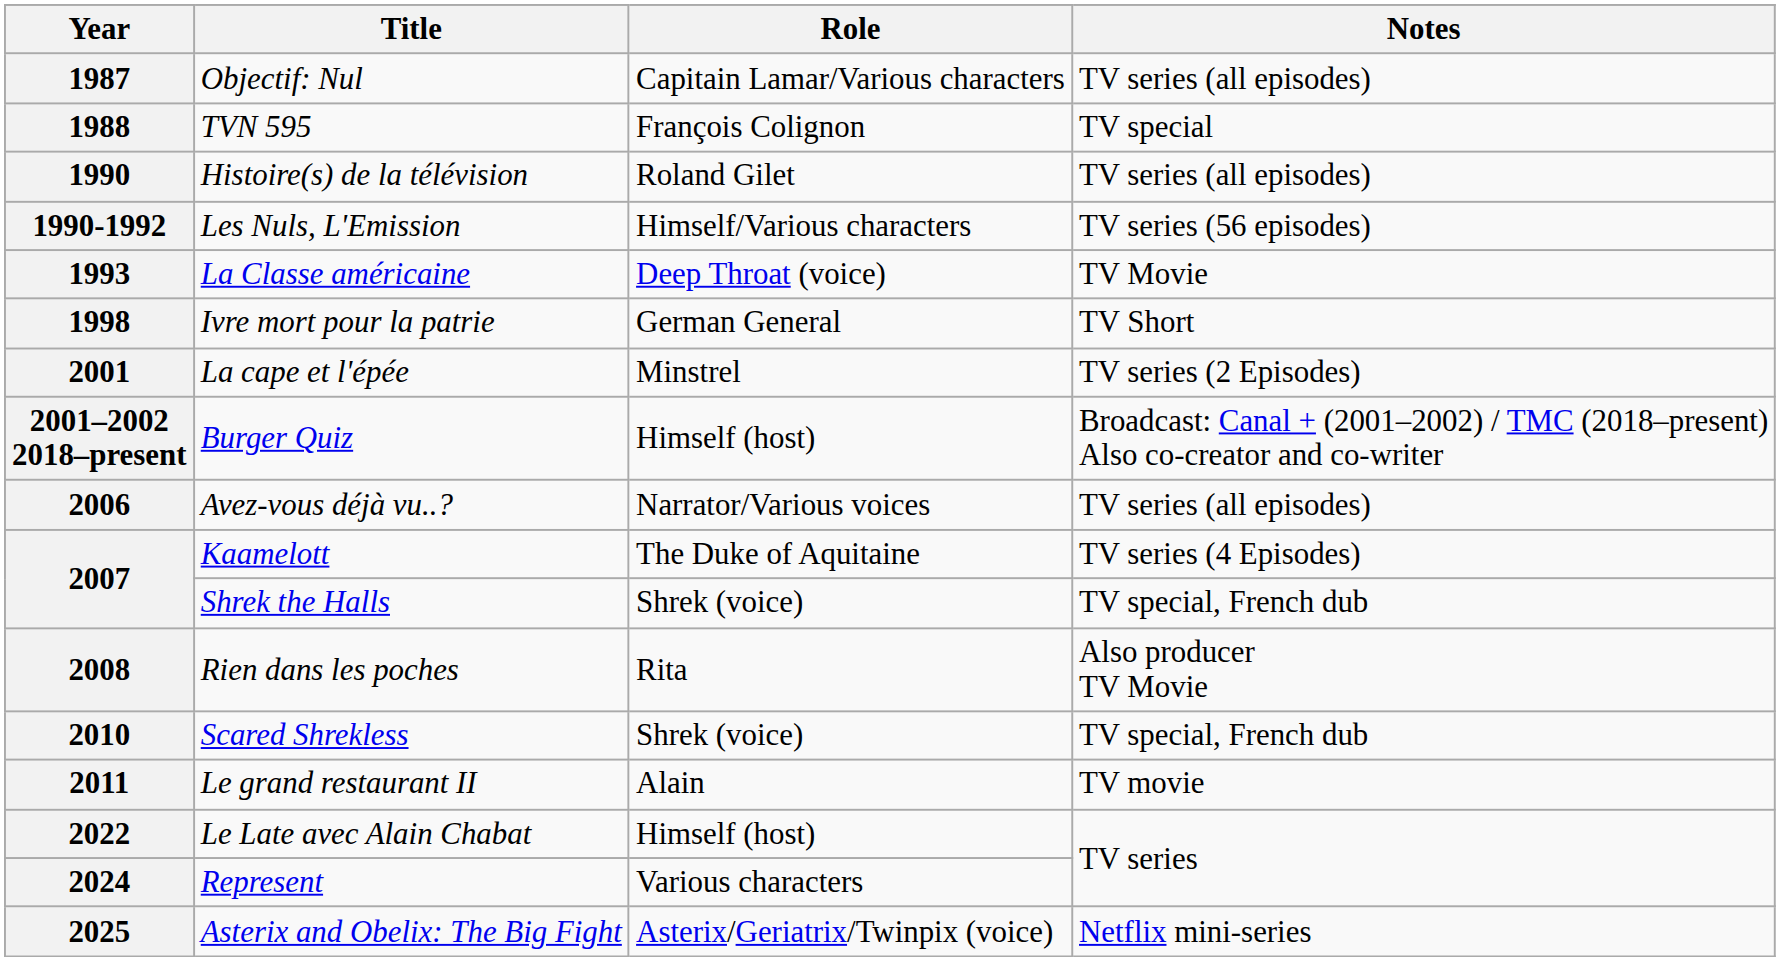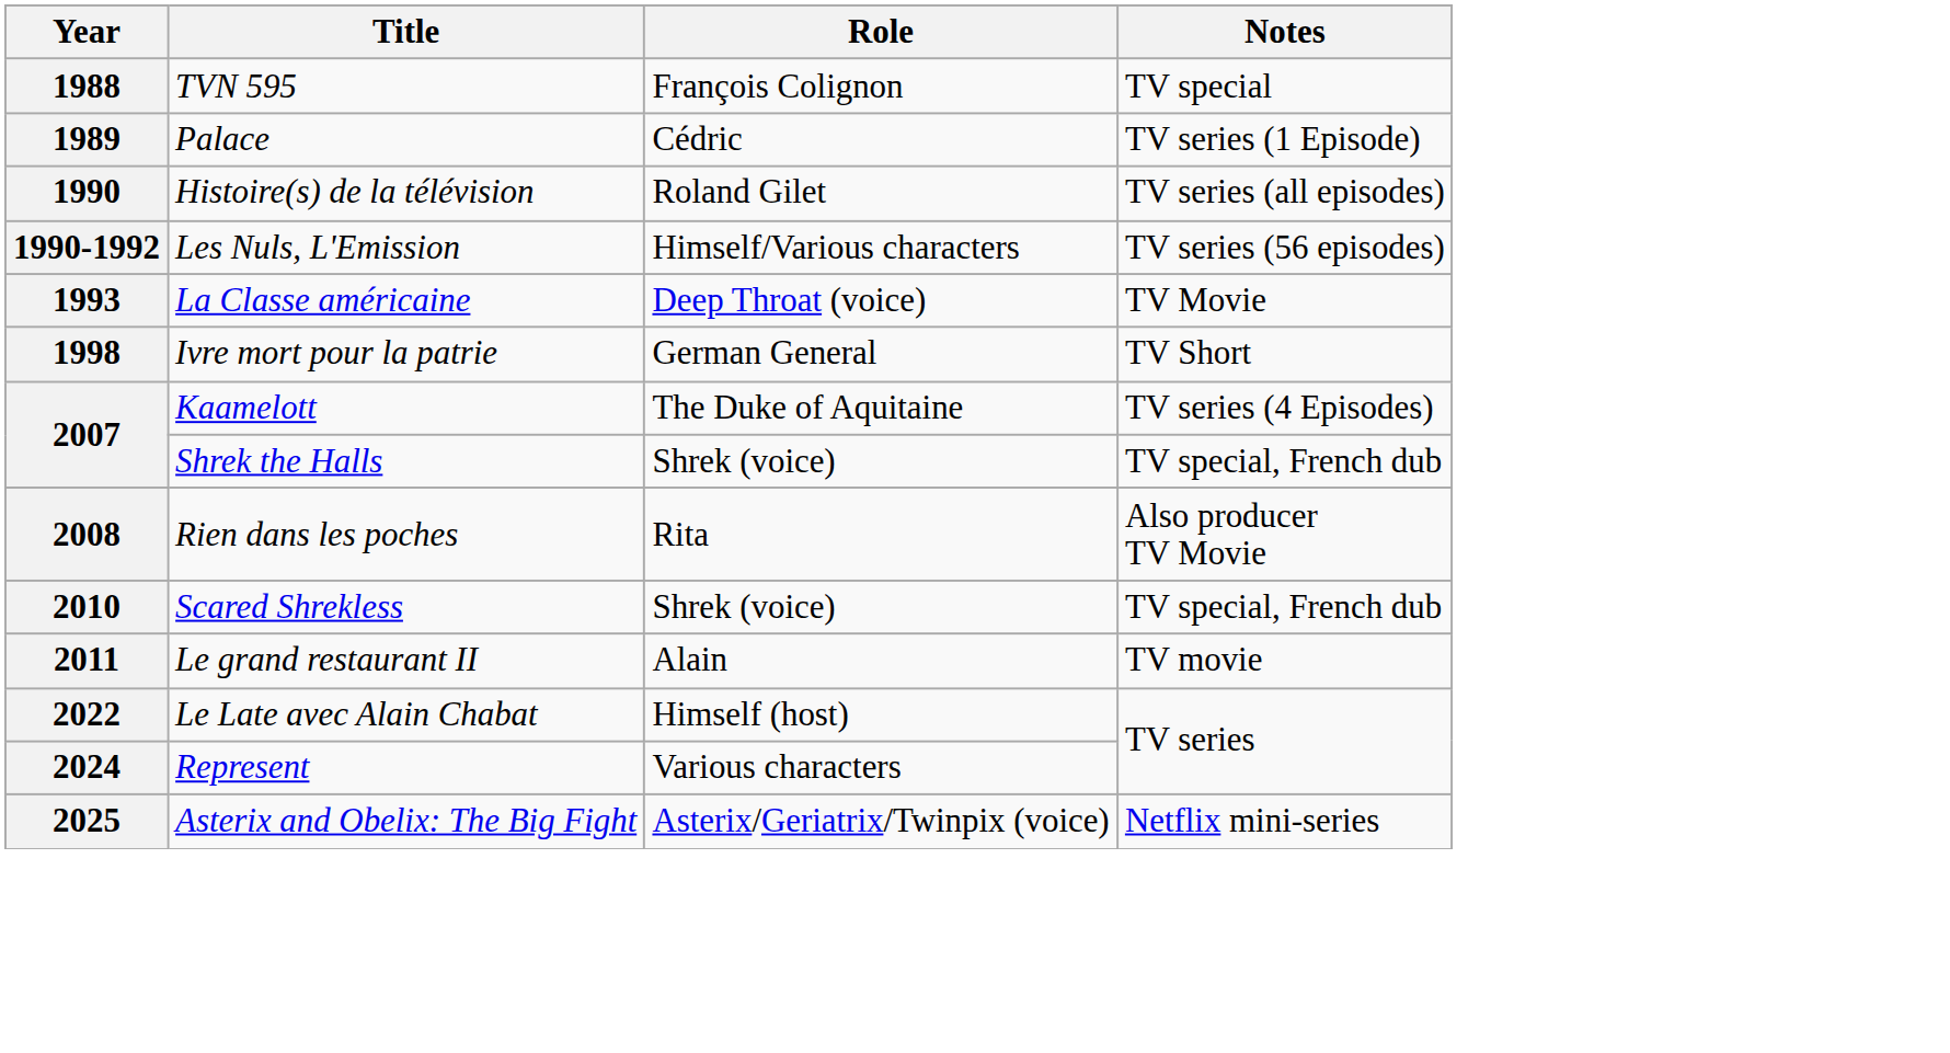 <table class="wikitable plainrowheaders sortable">
 <tr>
 <th scope="col">Year</th>
 <th scope="col">Title</th>
 <th scope="col">Role</th>
 <th scope="col" class="unsortable">Notes</th>
 </tr>
 <tr>
-<th scope="row" rowspan=1>1987</th>
-<td><em>Objectif: Nul</em></td>
-<td>Capitain Lamar/Various characters</td>
-<td>TV series (all episodes)</td>
-</tr>
-<tr>
 <th scope="row" rowspan=1>1988</th>
 <td><em>TVN 595</em></td>
 <td>François Colignon</td>
 <td>TV special</td>
+</tr>
+<tr>
+<th scope="row" rowspan=1>1989</th>
+<td><em>Palace</em></td>
+<td>Cédric</td>
+<td>TV series (1 Episode)</td>
 </tr>
 <tr>
 <th scope="row">1990</th>
 <td><em>Histoire(s) de la télévision</em></td>
 <td>Roland Gilet</td>
 <td>TV series (all episodes)</td>
 </tr>
 <tr>
 <th scope="row" rowspan=1>1990-1992</th>
 <td><em>Les Nuls, L'Emission</em></td>
 <td>Himself/Various characters</td>
 <td>TV series (56 episodes)</td>
 </tr>
 <tr>
 <th scope="row">1993</th>
 <td><em><a href='#'>La Classe américaine</a></em></td>
 <td><a href='#'>Deep Throat</a> (voice)</td>
 <td>TV Movie</td>
 </tr>
 <tr>
 <th scope="row">1998</th>
 <td><em>Ivre mort pour la patrie</em></td>
 <td>German General</td>
 <td>TV Short</td>
-</tr>
-<tr>
-<th scope="row">2001</th>
-<td><em>La cape et l'épée</em></td>
-<td>Minstrel</td>
-<td>TV series (2 Episodes)</td>
-</tr>
-<tr>
-<th scope="row">2001–2002<br>2018–present</th>
-<td><em><a href='#'>Burger Quiz</a></em></td>
-<td>Himself (host)</td>
-<td>Broadcast: <a href='#'>Canal +</a> (2001–2002) / <a href='#'>TMC</a> (2018–present)<br>Also co-creator and co-writer</td>
-</tr>
-<tr>
-<th scope="row">2006</th>
-<td><em>Avez-vous déjà vu..?</em></td>
-<td>Narrator/Various voices</td>
-<td>TV series (all episodes)</td>
 </tr>
 <tr>
 <th rowspan="2" scope="row">2007</th>
 <td><em><a href='#'>Kaamelott</a></em></td>
 <td>The Duke of Aquitaine</td>
 <td>TV series (4 Episodes)</td>
 </tr>
 <tr>
 <td><em><a href='#'>Shrek the Halls</a></em></td>
 <td>Shrek (voice)</td>
 <td>TV special, French dub</td>
 </tr>
 <tr>
 <th scope="row">2008</th>
 <td><em>Rien dans les poches</em></td>
 <td>Rita</td>
 <td>Also producer<br>TV Movie</td>
 </tr>
 <tr>
 <th scope="row">2010</th>
 <td><em><a href='#'>Scared Shrekless</a></em></td>
 <td>Shrek (voice)</td>
 <td>TV special, French dub</td>
 </tr>
 <tr>
 <th scope="row">2011</th>
 <td><em>Le grand restaurant II</em></td>
 <td>Alain</td>
 <td>TV movie</td>
 </tr>
 <tr>
 <th scope="row">2022</th>
 <td><em>Le Late avec Alain Chabat</em></td>
 <td>Himself (host)</td>
 <td rowspan="2">TV series</td>
 </tr>
 <tr>
 <th scope="row">2024</th>
 <td><em><a href='#'>Represent</a></em></td>
 <td>Various characters</td>
 </tr>
 <tr>
 <th scope="row">2025</th>
 <td><em><a href='#'>Asterix and Obelix: The Big Fight</a></em></td>
 <td><a href='#'>Asterix</a>/<a href='#'>Geriatrix</a>/Twinpix (voice)</td>
 <td><a href='#'>Netflix</a> mini-series</td>
 </tr>
 </table>
